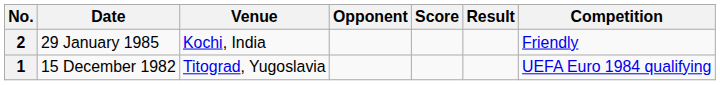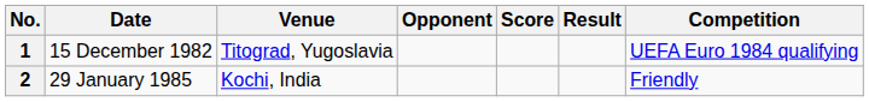 <table class="wikitable plainrowheaders sortable">
 <tr>
 <th scope="col">No.</th>
 <th scope="col" data-sort-type="date">Date</th>
 <th scope="col">Venue</th>
 <th scope="col">Opponent</th>
 <th scope="col">Score</th>
 <th scope="col">Result</th>
 <th scope="col">Competition</th>
 </tr>
 <tr>
+<th scope="row">1</th>
+<td>15 December 1982</td>
+<td><a href='#'>Titograd</a>, Yugoslavia</td>
+<td></td>
+<td></td>
+<td></td>
+<td><a href='#'>UEFA Euro 1984 qualifying</a></td>
+</tr>
+<tr>
 <th scope="row">2</th>
 <td>29 January 1985</td>
 <td><a href='#'>Kochi</a>, India</td>
 <td></td>
 <td></td>
 <td></td>
 <td><a href='#'>Friendly</a></td>
 </tr>
-<tr>
-<th scope="row">1</th>
-<td>15 December 1982</td>
-<td><a href='#'>Titograd</a>, Yugoslavia</td>
-<td></td>
-<td></td>
-<td></td>
-<td><a href='#'>UEFA Euro 1984 qualifying</a></td>
-</tr>
 </table>
